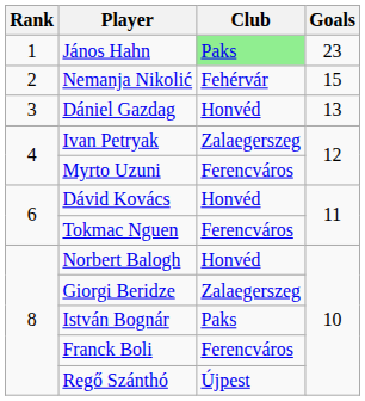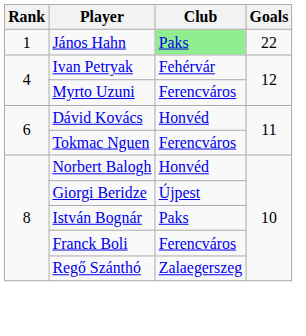 <table class="wikitable" style="text-align:center">
 <tr>
 <th>Rank</th>
 <th>Player</th>
 <th>Club</th>
 <th>Goals</th>
 </tr>
 <tr>
 <td>1</td>
 <td align="left"> <a href='#'>János Hahn</a></td>
 <td align="left" style="background: lightgreen;"><a href='#'>Paks</a></td>
-<td>23</td>
-</tr>
-<tr>
-<td>2</td>
-<td align="left"> <a href='#'>Nemanja Nikolić</a></td>
-<td align="left"><a href='#'>Fehérvár</a></td>
-<td>15</td>
-</tr>
-<tr>
-<td>3</td>
-<td align="left"> <a href='#'>Dániel Gazdag</a></td>
-<td align="left"><a href='#'>Honvéd</a></td>
-<td>13</td>
+<td>22</td>
 </tr>
 <tr>
 <td rowspan="2">4</td>
 <td align="left"> <a href='#'>Ivan Petryak</a></td>
-<td align="left"><a href='#'>Zalaegerszeg</a></td>
+<td align="left"><a href='#'>Fehérvár</a></td>
 <td rowspan="2">12</td>
 </tr>
 <tr>
 <td align="left"> <a href='#'>Myrto Uzuni</a></td>
 <td align="left"><a href='#'>Ferencváros</a></td>
 </tr>
 <tr>
 <td rowspan="2">6</td>
 <td align="left"> <a href='#'>Dávid Kovács</a></td>
 <td align="left"><a href='#'>Honvéd</a></td>
 <td rowspan="2">11</td>
 </tr>
 <tr>
 <td align="left"> <a href='#'>Tokmac Nguen</a></td>
 <td align="left"><a href='#'>Ferencváros</a></td>
 </tr>
 <tr>
 <td rowspan="5">8</td>
 <td align="left"> <a href='#'>Norbert Balogh</a></td>
 <td align="left"><a href='#'>Honvéd</a></td>
 <td rowspan="5">10</td>
 </tr>
 <tr>
 <td align="left"> <a href='#'>Giorgi Beridze</a></td>
-<td align="left"><a href='#'>Zalaegerszeg</a></td>
+<td align="left"><a href='#'>Újpest</a></td>
 </tr>
 <tr>
 <td align="left"> <a href='#'>István Bognár</a></td>
 <td align="left"><a href='#'>Paks</a></td>
 </tr>
 <tr>
 <td align="left"> <a href='#'>Franck Boli</a></td>
 <td align="left"><a href='#'>Ferencváros</a></td>
 </tr>
 <tr>
 <td align="left"> <a href='#'>Regő Szánthó</a></td>
-<td align="left"><a href='#'>Újpest</a></td>
+<td align="left"><a href='#'>Zalaegerszeg</a></td>
 </tr>
 </table>
